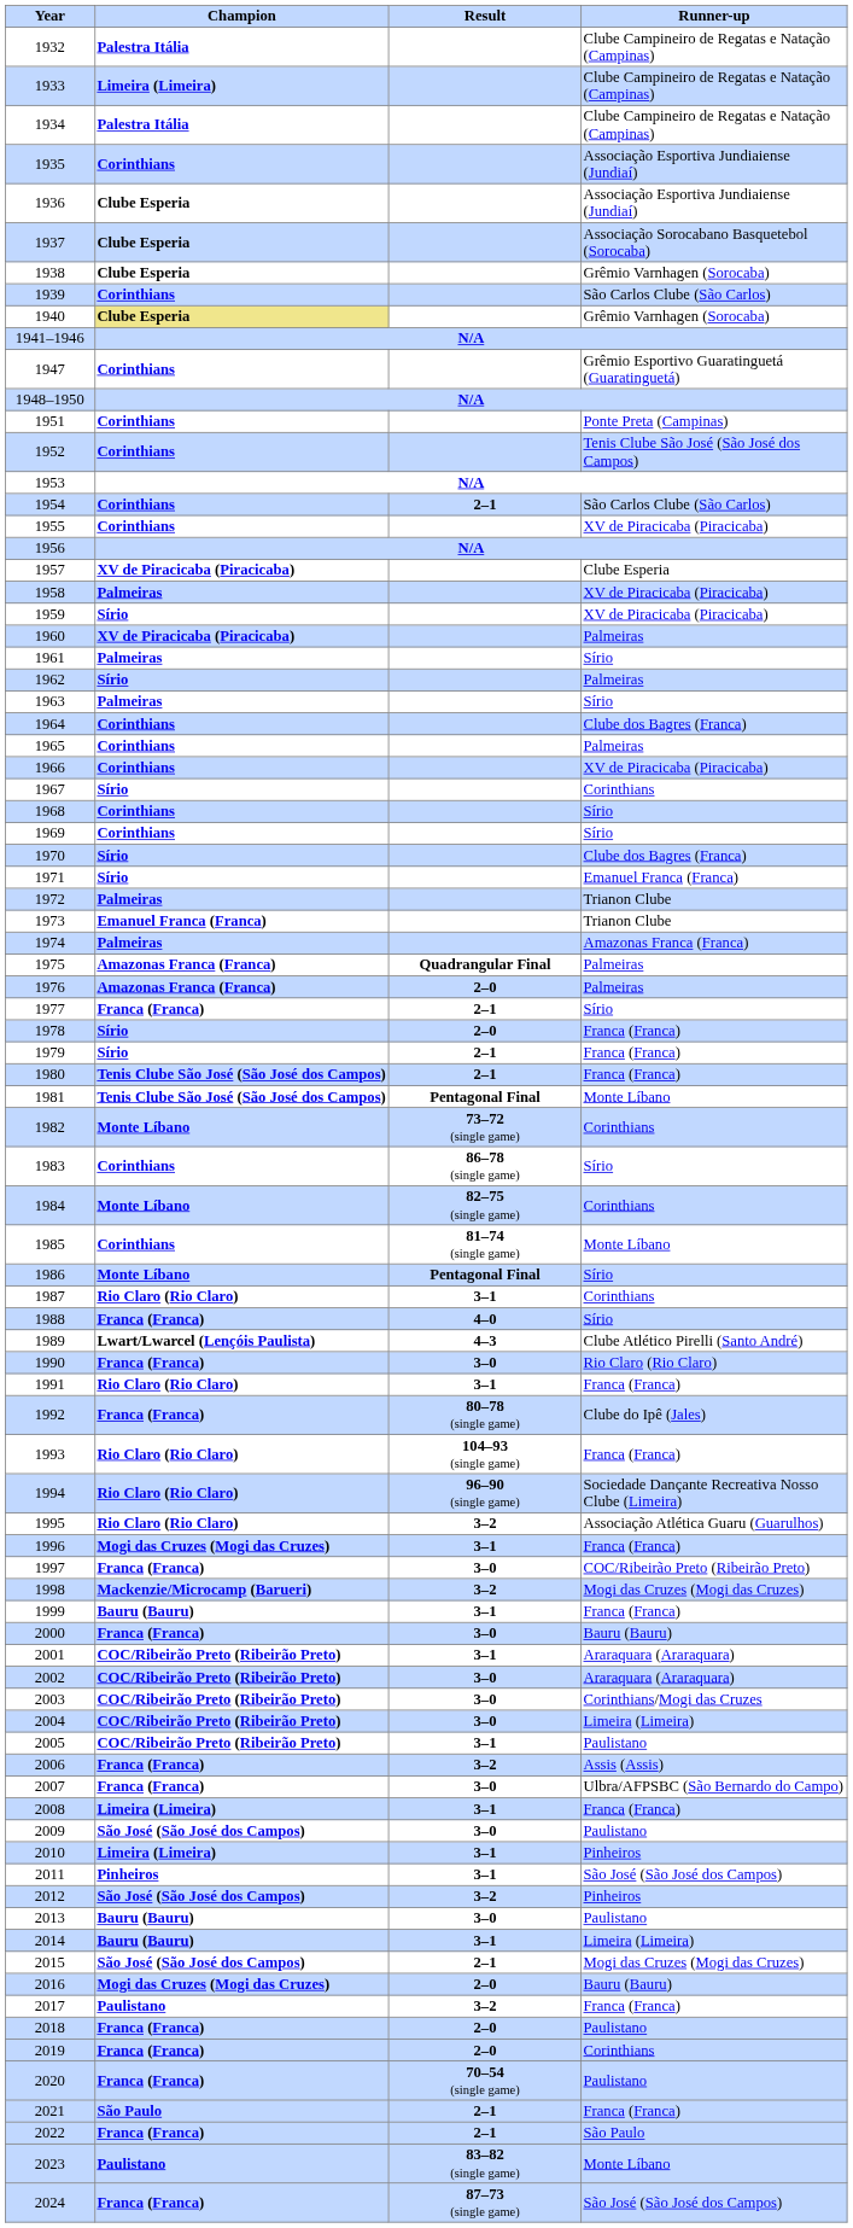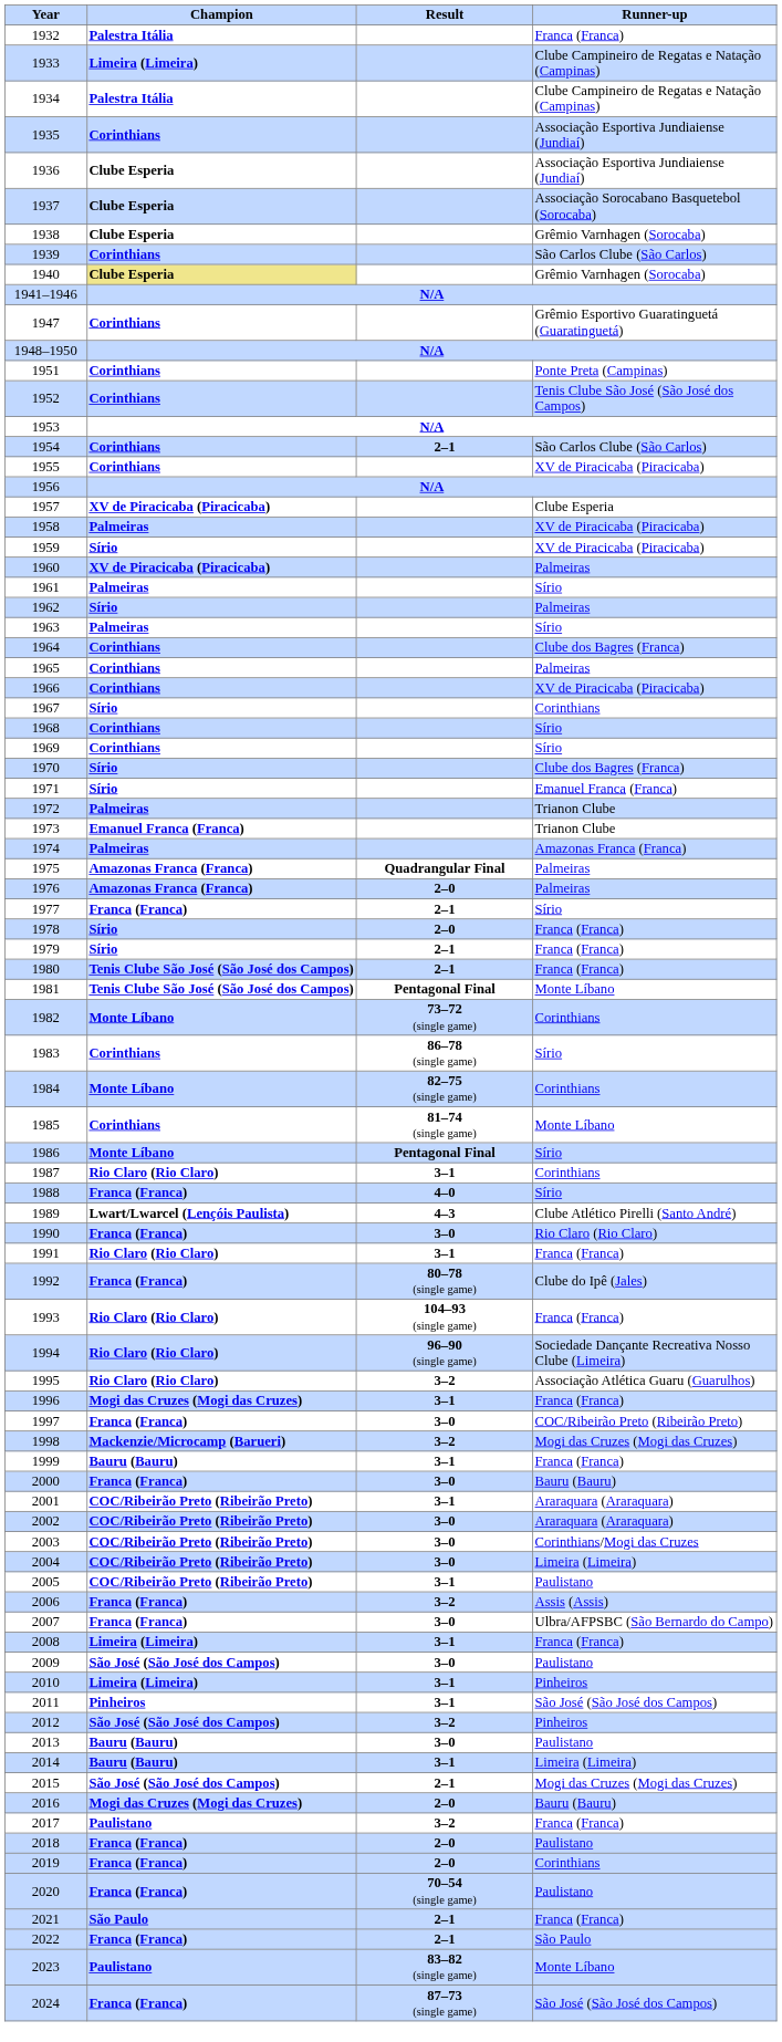 <table class="toccolours" border="1" cellpadding="2" style="border-collapse: collapse; text-align: center; width: 70%; margin: 0 auto;">
 <tr style="background: #C1D8FF;">
 <th width=5%>Year</th>
 <th width=15%>Champion</th>
 <th width=10%>Result</th>
 <th width=15%>Runner-up</th>
 </tr>
 <tr>
 <td>1932</td>
 <td align=left><strong><a href='#'>Palestra Itália</a></strong></td>
 <td></td>
-<td align=left>Clube Campineiro de Regatas e Natação (<a href='#'>Campinas</a>)</td>
+<td align=left><a href='#'>Franca</a> (<a href='#'>Franca</a>)</td>
 </tr>
 <tr style="background: #C1D8FF;">
 <td>1933</td>
 <td align=left><strong><a href='#'>Limeira</a> (<a href='#'>Limeira</a>)</strong></td>
 <td></td>
 <td align=left>Clube Campineiro de Regatas e Natação (<a href='#'>Campinas</a>)</td>
 </tr>
 <tr>
 <td>1934</td>
 <td align=left><strong><a href='#'>Palestra Itália</a></strong></td>
 <td></td>
 <td align=left>Clube Campineiro de Regatas e Natação (<a href='#'>Campinas</a>)</td>
 </tr>
 <tr style="background: #C1D8FF;">
 <td>1935</td>
 <td align=left><strong><a href='#'>Corinthians</a></strong></td>
 <td></td>
 <td align=left>Associação Esportiva Jundiaiense (<a href='#'>Jundiaí</a>)</td>
 </tr>
 <tr>
 <td>1936</td>
 <td align=left><strong>Clube Esperia</strong></td>
 <td></td>
 <td align=left>Associação Esportiva Jundiaiense (<a href='#'>Jundiaí</a>)</td>
 </tr>
 <tr style="background: #C1D8FF;">
 <td>1937</td>
 <td align=left><strong>Clube Esperia</strong></td>
 <td></td>
 <td align=left>Associação Sorocabano Basquetebol (<a href='#'>Sorocaba</a>)</td>
 </tr>
 <tr>
 <td>1938</td>
 <td align=left><strong>Clube Esperia</strong></td>
 <td></td>
 <td align=left>Grêmio Varnhagen (<a href='#'>Sorocaba</a>)</td>
 </tr>
 <tr style="background: #C1D8FF;">
 <td>1939</td>
 <td align=left><strong><a href='#'>Corinthians</a></strong></td>
 <td></td>
 <td align=left>São Carlos Clube (<a href='#'>São Carlos</a>)</td>
 </tr>
 <tr>
 <td>1940</td>
 <td align=left style="background: khaki;"><strong>Clube Esperia</strong></td>
 <td></td>
 <td align=left>Grêmio Varnhagen (<a href='#'>Sorocaba</a>)</td>
 </tr>
 <tr style="background: #C1D8FF;">
 <td>1941–1946</td>
 <td colspan=3><strong><a href='#'>N/A</a></strong></td>
 </tr>
 <tr>
 <td>1947</td>
 <td align=left><strong><a href='#'>Corinthians</a></strong></td>
 <td></td>
 <td align=left>Grêmio Esportivo Guaratinguetá (<a href='#'>Guaratinguetá</a>)</td>
 </tr>
 <tr style="background: #C1D8FF;">
 <td>1948–1950</td>
 <td colspan=3><strong><a href='#'>N/A</a></strong></td>
 </tr>
 <tr>
 <td>1951</td>
 <td align=left><strong><a href='#'>Corinthians</a></strong></td>
 <td></td>
 <td align=left><a href='#'>Ponte Preta</a> (<a href='#'>Campinas</a>)</td>
 </tr>
 <tr style="background: #C1D8FF;">
 <td>1952</td>
 <td align=left><strong><a href='#'>Corinthians</a></strong></td>
 <td></td>
 <td align=left><a href='#'>Tenis Clube São José</a> (<a href='#'>São José dos Campos</a>)</td>
 </tr>
 <tr>
 <td>1953</td>
 <td colspan=3><strong><a href='#'>N/A</a></strong></td>
 </tr>
 <tr style="background: #C1D8FF;">
 <td>1954</td>
 <td align=left><strong><a href='#'>Corinthians</a></strong></td>
 <td><strong>2–1</strong></td>
 <td align=left>São Carlos Clube (<a href='#'>São Carlos</a>)</td>
 </tr>
 <tr>
 <td>1955</td>
 <td align=left><strong><a href='#'>Corinthians</a></strong></td>
 <td></td>
 <td align=left><a href='#'>XV de Piracicaba</a> (<a href='#'>Piracicaba</a>)</td>
 </tr>
 <tr style="background: #C1D8FF;">
 <td>1956</td>
 <td colspan=3><strong><a href='#'>N/A</a></strong></td>
 </tr>
 <tr>
 <td>1957</td>
 <td align=left><strong><a href='#'>XV de Piracicaba</a> (<a href='#'>Piracicaba</a>)</strong></td>
 <td></td>
 <td align=left>Clube Esperia</td>
 </tr>
 <tr style="background: #C1D8FF;">
 <td>1958</td>
 <td align=left><strong><a href='#'>Palmeiras</a></strong></td>
 <td></td>
 <td align=left><a href='#'>XV de Piracicaba</a> (<a href='#'>Piracicaba</a>)</td>
 </tr>
 <tr>
 <td>1959</td>
 <td align=left><strong><a href='#'>Sírio</a></strong></td>
 <td></td>
 <td align=left><a href='#'>XV de Piracicaba</a> (<a href='#'>Piracicaba</a>)</td>
 </tr>
 <tr style="background: #C1D8FF;">
 <td>1960</td>
 <td align=left><strong><a href='#'>XV de Piracicaba</a> (<a href='#'>Piracicaba</a>)</strong></td>
 <td></td>
 <td align=left><a href='#'>Palmeiras</a></td>
 </tr>
 <tr>
 <td>1961</td>
 <td align=left><strong><a href='#'>Palmeiras</a></strong></td>
 <td></td>
 <td align=left><a href='#'>Sírio</a></td>
 </tr>
 <tr style="background: #C1D8FF;">
 <td>1962</td>
 <td align=left><strong><a href='#'>Sírio</a></strong></td>
 <td></td>
 <td align=left><a href='#'>Palmeiras</a></td>
 </tr>
 <tr>
 <td>1963</td>
 <td align=left><strong><a href='#'>Palmeiras</a></strong></td>
 <td></td>
 <td align=left><a href='#'>Sírio</a></td>
 </tr>
 <tr style="background: #C1D8FF;">
 <td>1964</td>
 <td align=left><strong><a href='#'>Corinthians</a></strong></td>
 <td></td>
 <td align=left><a href='#'>Clube dos Bagres</a> (<a href='#'>Franca</a>)</td>
 </tr>
 <tr>
 <td>1965</td>
 <td align=left><strong><a href='#'>Corinthians</a></strong></td>
 <td></td>
 <td align=left><a href='#'>Palmeiras</a></td>
 </tr>
 <tr style="background: #C1D8FF;">
 <td>1966</td>
 <td align=left><strong><a href='#'>Corinthians</a></strong></td>
 <td></td>
 <td align=left><a href='#'>XV de Piracicaba</a> (<a href='#'>Piracicaba</a>)</td>
 </tr>
 <tr>
 <td>1967</td>
 <td align=left><strong><a href='#'>Sírio</a></strong></td>
 <td></td>
 <td align=left><a href='#'>Corinthians</a></td>
 </tr>
 <tr style="background: #C1D8FF;">
 <td>1968</td>
 <td align=left><strong><a href='#'>Corinthians</a></strong></td>
 <td></td>
 <td align=left><a href='#'>Sírio</a></td>
 </tr>
 <tr>
 <td>1969</td>
 <td align=left><strong><a href='#'>Corinthians</a></strong></td>
 <td></td>
 <td align=left><a href='#'>Sírio</a></td>
 </tr>
 <tr style="background: #C1D8FF;">
 <td>1970</td>
 <td align=left><strong><a href='#'>Sírio</a></strong></td>
 <td></td>
 <td align=left><a href='#'>Clube dos Bagres</a> (<a href='#'>Franca</a>)</td>
 </tr>
 <tr>
 <td>1971</td>
 <td align=left><strong><a href='#'>Sírio</a></strong></td>
 <td></td>
 <td align=left><a href='#'>Emanuel Franca</a> (<a href='#'>Franca</a>)</td>
 </tr>
 <tr style="background: #C1D8FF;">
 <td>1972</td>
 <td align=left><strong><a href='#'>Palmeiras</a></strong></td>
 <td></td>
 <td align=left>Trianon Clube</td>
 </tr>
 <tr>
 <td>1973</td>
 <td align=left><strong><a href='#'>Emanuel Franca</a> (<a href='#'>Franca</a>)</strong></td>
 <td></td>
 <td align=left>Trianon Clube</td>
 </tr>
 <tr style="background: #C1D8FF;">
 <td>1974</td>
 <td align=left><strong><a href='#'>Palmeiras</a></strong></td>
 <td></td>
 <td align=left><a href='#'>Amazonas Franca</a> (<a href='#'>Franca</a>)</td>
 </tr>
 <tr>
 <td>1975</td>
 <td align=left><strong><a href='#'>Amazonas Franca</a> (<a href='#'>Franca</a>)</strong></td>
 <td><strong>Quadrangular Final</strong></td>
 <td align=left><a href='#'>Palmeiras</a></td>
 </tr>
 <tr style="background: #C1D8FF;">
 <td>1976</td>
 <td align=left><strong><a href='#'>Amazonas Franca</a> (<a href='#'>Franca</a>)</strong></td>
 <td><strong>2–0</strong></td>
 <td align=left><a href='#'>Palmeiras</a></td>
 </tr>
 <tr>
 <td>1977</td>
 <td align=left><strong><a href='#'>Franca</a> (<a href='#'>Franca</a>)</strong></td>
 <td><strong>2–1</strong></td>
 <td align=left><a href='#'>Sírio</a></td>
 </tr>
 <tr style="background: #C1D8FF;">
 <td>1978</td>
 <td align=left><strong><a href='#'>Sírio</a></strong></td>
 <td><strong>2–0</strong></td>
 <td align=left><a href='#'>Franca</a> (<a href='#'>Franca</a>)</td>
 </tr>
 <tr>
 <td>1979</td>
 <td align=left><strong><a href='#'>Sírio</a></strong></td>
 <td><strong>2–1</strong></td>
 <td align=left><a href='#'>Franca</a> (<a href='#'>Franca</a>)</td>
 </tr>
 <tr style="background: #C1D8FF;">
 <td>1980</td>
 <td align=left><strong><a href='#'>Tenis Clube São José</a> (<a href='#'>São José dos Campos</a>)</strong></td>
 <td><strong>2–1</strong></td>
 <td align="left"><a href='#'>Franca</a> (<a href='#'>Franca</a>)</td>
 </tr>
 <tr>
 <td>1981</td>
 <td align=left><strong><a href='#'>Tenis Clube São José</a> (<a href='#'>São José dos Campos</a>)</strong></td>
 <td><strong>Pentagonal Final</strong></td>
 <td align=left><a href='#'>Monte Líbano</a></td>
 </tr>
 <tr style="background: #C1D8FF;">
 <td>1982</td>
 <td align=left><strong><a href='#'>Monte Líbano</a></strong></td>
 <td><strong>73–72</strong><br><small>(single game)</small></td>
 <td align=left><a href='#'>Corinthians</a></td>
 </tr>
 <tr>
 <td>1983</td>
 <td align=left><strong><a href='#'>Corinthians</a></strong></td>
 <td><strong>86–78</strong><br><small>(single game)</small></td>
 <td align=left><a href='#'>Sírio</a></td>
 </tr>
 <tr style="background: #C1D8FF;">
 <td>1984</td>
 <td align=left><strong><a href='#'>Monte Líbano</a></strong></td>
 <td><strong>82–75</strong><br><small>(single game)</small></td>
 <td align=left><a href='#'>Corinthians</a></td>
 </tr>
 <tr>
 <td>1985</td>
 <td align=left><strong><a href='#'>Corinthians</a></strong></td>
 <td><strong>81–74</strong><br><small>(single game)</small></td>
 <td align=left><a href='#'>Monte Líbano</a></td>
 </tr>
 <tr style="background: #C1D8FF;">
 <td>1986</td>
 <td align=left><strong><a href='#'>Monte Líbano</a></strong></td>
 <td><strong>Pentagonal Final</strong></td>
 <td align=left><a href='#'>Sírio</a></td>
 </tr>
 <tr>
 <td>1987</td>
 <td align=left><strong><a href='#'>Rio Claro</a> (<a href='#'>Rio Claro</a>)</strong></td>
 <td><strong>3–1</strong></td>
 <td align=left><a href='#'>Corinthians</a></td>
 </tr>
 <tr style="background: #C1D8FF;">
 <td>1988</td>
 <td align=left><strong><a href='#'>Franca</a> (<a href='#'>Franca</a>)</strong></td>
 <td><strong>4–0</strong></td>
 <td align=left><a href='#'>Sírio</a></td>
 </tr>
 <tr>
 <td>1989</td>
 <td align=left><strong>Lwart/Lwarcel (<a href='#'>Lençóis Paulista</a>)</strong></td>
 <td><strong>4–3</strong></td>
 <td align=left>Clube Atlético Pirelli (<a href='#'>Santo André</a>)</td>
 </tr>
 <tr style="background: #C1D8FF;">
 <td>1990</td>
 <td align=left><strong><a href='#'>Franca</a> (<a href='#'>Franca</a>)</strong></td>
 <td><strong>3–0</strong></td>
 <td align=left><a href='#'>Rio Claro</a> (<a href='#'>Rio Claro</a>)</td>
 </tr>
 <tr>
 <td>1991</td>
 <td align=left><strong><a href='#'>Rio Claro</a> (<a href='#'>Rio Claro</a>)</strong></td>
 <td><strong>3–1</strong></td>
 <td align=left><a href='#'>Franca</a> (<a href='#'>Franca</a>)</td>
 </tr>
 <tr style="background: #C1D8FF;">
 <td>1992</td>
 <td align=left><strong><a href='#'>Franca</a> (<a href='#'>Franca</a>)</strong></td>
 <td><strong>80–78</strong><br><small>(single game)</small></td>
 <td align=left>Clube do Ipê (<a href='#'>Jales</a>)</td>
 </tr>
 <tr>
 <td>1993</td>
 <td align=left><strong><a href='#'>Rio Claro</a> (<a href='#'>Rio Claro</a>)</strong></td>
 <td><strong>104–93</strong><br><small>(single game)</small></td>
 <td align=left><a href='#'>Franca</a> (<a href='#'>Franca</a>)</td>
 </tr>
 <tr style="background: #C1D8FF;">
 <td>1994</td>
 <td align=left><strong><a href='#'>Rio Claro</a> (<a href='#'>Rio Claro</a>)</strong></td>
 <td><strong>96–90</strong><br><small>(single game)</small></td>
 <td align=left>Sociedade Dançante Recreativa Nosso Clube (<a href='#'>Limeira</a>)</td>
 </tr>
 <tr>
 <td>1995</td>
 <td align=left><strong><a href='#'>Rio Claro</a> (<a href='#'>Rio Claro</a>)</strong></td>
 <td><strong>3–2</strong></td>
 <td align="left">Associação Atlética Guaru (<a href='#'>Guarulhos</a>)</td>
 </tr>
 <tr style="background: #C1D8FF;">
 <td>1996</td>
 <td align=left><strong><a href='#'>Mogi das Cruzes</a> (<a href='#'>Mogi das Cruzes</a>)</strong></td>
 <td><strong>3–1</strong></td>
 <td align=left><a href='#'>Franca</a> (<a href='#'>Franca</a>)</td>
 </tr>
 <tr>
 <td>1997</td>
 <td align=left><strong><a href='#'>Franca</a> (<a href='#'>Franca</a>)</strong></td>
 <td><strong>3–0</strong></td>
 <td align=left><a href='#'>COC/Ribeirão Preto</a> (<a href='#'>Ribeirão Preto</a>)</td>
 </tr>
 <tr style="background: #C1D8FF;">
 <td>1998</td>
 <td align=left><strong><a href='#'>Mackenzie/Microcamp</a> (<a href='#'>Barueri</a>)</strong></td>
 <td><strong>3–2</strong></td>
 <td align=left><a href='#'>Mogi das Cruzes</a> (<a href='#'>Mogi das Cruzes</a>)</td>
 </tr>
 <tr>
 <td>1999</td>
 <td align=left><strong><a href='#'>Bauru</a> (<a href='#'>Bauru</a>)</strong></td>
 <td><strong>3–1</strong></td>
 <td align=left><a href='#'>Franca</a> (<a href='#'>Franca</a>)</td>
 </tr>
 <tr style="background: #C1D8FF;">
 <td>2000</td>
 <td align=left><strong><a href='#'>Franca</a> (<a href='#'>Franca</a>)</strong></td>
 <td><strong>3–0</strong></td>
 <td align=left><a href='#'>Bauru</a> (<a href='#'>Bauru</a>)</td>
 </tr>
 <tr>
 <td>2001</td>
 <td align=left><strong><a href='#'>COC/Ribeirão Preto</a> (<a href='#'>Ribeirão Preto</a>)</strong></td>
 <td><strong>3–1</strong></td>
 <td align="left"><a href='#'>Araraquara</a> (<a href='#'>Araraquara</a>)</td>
 </tr>
 <tr style="background: #C1D8FF;">
 <td>2002</td>
 <td align=left><strong><a href='#'>COC/Ribeirão Preto</a> (<a href='#'>Ribeirão Preto</a>)</strong></td>
 <td><strong>3–0</strong></td>
 <td align="left"><a href='#'>Araraquara</a> (<a href='#'>Araraquara</a>)</td>
 </tr>
 <tr>
 <td>2003</td>
 <td align=left><strong><a href='#'>COC/Ribeirão Preto</a> (<a href='#'>Ribeirão Preto</a>)</strong></td>
 <td><strong>3–0</strong></td>
 <td align=left><a href='#'>Corinthians</a>/<a href='#'>Mogi das Cruzes</a></td>
 </tr>
 <tr style="background: #C1D8FF;">
 <td>2004</td>
 <td align=left><strong><a href='#'>COC/Ribeirão Preto</a> (<a href='#'>Ribeirão Preto</a>)</strong></td>
 <td><strong>3–0</strong></td>
 <td align=left><a href='#'>Limeira</a> (<a href='#'>Limeira</a>)</td>
 </tr>
 <tr>
 <td>2005</td>
 <td align=left><strong><a href='#'>COC/Ribeirão Preto</a> (<a href='#'>Ribeirão Preto</a>)</strong></td>
 <td><strong>3–1</strong></td>
 <td align=left><a href='#'>Paulistano</a></td>
 </tr>
 <tr style="background: #C1D8FF;">
 <td>2006</td>
 <td align=left><strong><a href='#'>Franca</a> (<a href='#'>Franca</a>)</strong></td>
 <td><strong>3–2</strong></td>
 <td align=left><a href='#'>Assis</a> (<a href='#'>Assis</a>)</td>
 </tr>
 <tr>
 <td>2007</td>
 <td align=left><strong><a href='#'>Franca</a> (<a href='#'>Franca</a>)</strong></td>
 <td><strong>3–0</strong></td>
 <td align=left>Ulbra/AFPSBC (<a href='#'>São Bernardo do Campo</a>)</td>
 </tr>
 <tr style="background: #C1D8FF;">
 <td>2008</td>
 <td align=left><strong><a href='#'>Limeira</a> (<a href='#'>Limeira</a>)</strong></td>
 <td><strong>3–1</strong></td>
 <td align=left><a href='#'>Franca</a> (<a href='#'>Franca</a>)</td>
 </tr>
 <tr>
 <td>2009</td>
 <td align=left><strong><a href='#'>São José</a> (<a href='#'>São José dos Campos</a>)</strong></td>
 <td><strong>3–0</strong></td>
 <td align=left><a href='#'>Paulistano</a></td>
 </tr>
 <tr style="background: #C1D8FF;">
 <td>2010</td>
 <td align=left><strong><a href='#'>Limeira</a> (<a href='#'>Limeira</a>)</strong></td>
 <td><strong>3–1</strong></td>
 <td align=left><a href='#'>Pinheiros</a></td>
 </tr>
 <tr>
 <td>2011</td>
 <td align=left><strong><a href='#'>Pinheiros</a></strong></td>
 <td><strong>3–1</strong></td>
 <td align=left><a href='#'>São José</a> (<a href='#'>São José dos Campos</a>)</td>
 </tr>
 <tr style="background: #C1D8FF;">
 <td>2012</td>
 <td align=left><strong><a href='#'>São José</a> (<a href='#'>São José dos Campos</a>)</strong></td>
 <td><strong>3–2</strong></td>
 <td align=left><a href='#'>Pinheiros</a></td>
 </tr>
 <tr>
 <td>2013</td>
 <td align=left><strong><a href='#'>Bauru</a> (<a href='#'>Bauru</a>)</strong></td>
 <td><strong>3–0</strong></td>
 <td align=left><a href='#'>Paulistano</a></td>
 </tr>
 <tr style="background: #C1D8FF;">
 <td>2014</td>
 <td align=left><strong><a href='#'>Bauru</a> (<a href='#'>Bauru</a>)</strong></td>
 <td><strong>3–1</strong></td>
 <td align=left><a href='#'>Limeira</a> (<a href='#'>Limeira</a>)</td>
 </tr>
 <tr>
 <td>2015</td>
 <td align=left><strong><a href='#'>São José</a> (<a href='#'>São José dos Campos</a>)</strong></td>
 <td><strong>2–1</strong></td>
 <td align=left><a href='#'>Mogi das Cruzes</a> (<a href='#'>Mogi das Cruzes</a>)</td>
 </tr>
 <tr style="background: #C1D8FF;">
 <td>2016</td>
 <td align=left><strong><a href='#'>Mogi das Cruzes</a> (<a href='#'>Mogi das Cruzes</a>)</strong></td>
 <td><strong>2–0</strong></td>
 <td align=left><a href='#'>Bauru</a> (<a href='#'>Bauru</a>)</td>
 </tr>
 <tr>
 <td>2017</td>
 <td align=left><strong><a href='#'>Paulistano</a></strong></td>
 <td><strong>3–2</strong></td>
 <td align=left><a href='#'>Franca</a> (<a href='#'>Franca</a>)</td>
 </tr>
 <tr style="background: #C1D8FF;">
 <td>2018</td>
 <td align=left><strong><a href='#'>Franca</a> (<a href='#'>Franca</a>)</strong></td>
 <td><strong>2–0</strong></td>
 <td align=left><a href='#'>Paulistano</a></td>
 </tr>
 <tr style="background: #C1D8FF;">
 <td>2019</td>
 <td align=left><strong><a href='#'>Franca</a> (<a href='#'>Franca</a>)</strong></td>
 <td><strong>2–0</strong></td>
 <td align=left><a href='#'>Corinthians</a></td>
 </tr>
 <tr style="background: #C1D8FF;">
 <td>2020</td>
 <td align=left><strong><a href='#'>Franca</a> (<a href='#'>Franca</a>)</strong></td>
 <td><strong>70–54</strong><br><small>(single game)</small></td>
 <td align=left><a href='#'>Paulistano</a></td>
 </tr>
 <tr style="background: #C1D8FF;">
 <td>2021</td>
 <td align=left><strong><a href='#'>São Paulo</a></strong></td>
 <td><strong>2–1</strong></td>
 <td align=left><a href='#'>Franca</a> (<a href='#'>Franca</a>)</td>
 </tr>
 <tr style="background: #C1D8FF;">
 <td>2022</td>
 <td align=left><strong><a href='#'>Franca</a> (<a href='#'>Franca</a>)</strong></td>
 <td><strong>2–1</strong></td>
 <td align=left><a href='#'>São Paulo</a></td>
 </tr>
 <tr style="background: #C1D8FF;">
 <td>2023</td>
 <td align=left><strong><a href='#'>Paulistano</a></strong></td>
 <td><strong>83–82</strong><br><small>(single game)</small></td>
 <td align=left><a href='#'>Monte Líbano</a></td>
 </tr>
 <tr style="background: #C1D8FF;">
 <td>2024</td>
 <td align=left><strong><a href='#'>Franca</a> (<a href='#'>Franca</a>)</strong></td>
 <td><strong>87–73</strong><br><small>(single game)</small></td>
 <td align=left><a href='#'>São José</a> (<a href='#'>São José dos Campos</a>)</td>
 </tr>
 </table>
